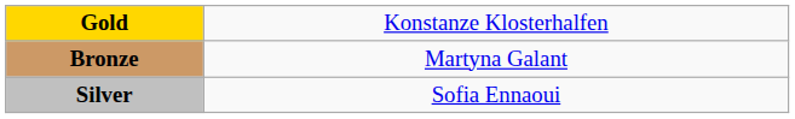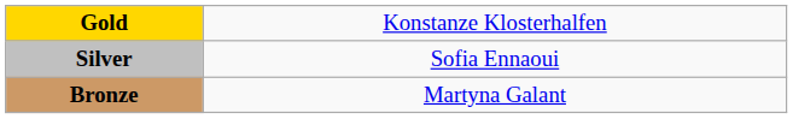 <table class="wikitable" style="text-align:center; " width="35%">
 <tr>
 <td bgcolor="gold"><strong>Gold</strong></td>
 <td><a href='#'>Konstanze Klosterhalfen</a><br>  <small><em></em></small></td>
 </tr>
 <tr>
+<td bgcolor="silver"><strong>Silver</strong></td>
+<td><a href='#'>Sofia Ennaoui</a><br>  <small><em></em></small></td>
+</tr>
+<tr>
 <td bgcolor="CC9966"><strong>Bronze</strong></td>
 <td><a href='#'>Martyna Galant</a><br>  <small><em></em></small></td>
 </tr>
-<tr>
-<td bgcolor="silver"><strong>Silver</strong></td>
-<td><a href='#'>Sofia Ennaoui</a><br>  <small><em></em></small></td>
-</tr>
 </table>
